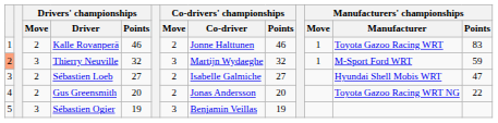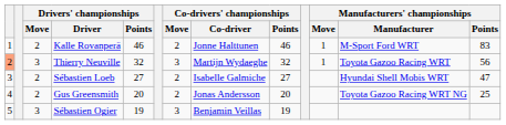 <table class="wikitable" style="font-size:85%;">
 <tr>
 <th rowspan="2"></th>
 <th rowspan="7" style="width:5px;"></th>
 <th colspan="3">Drivers' championships</th>
 <th rowspan="7" style="width:5px;"></th>
 <th colspan="3" nowrap>Co-drivers' championships</th>
 <th rowspan="7" style="width:5px;"></th>
 <th colspan="3" nowrap>Manufacturers' championships</th>
 </tr>
 <tr>
 <th>Move</th>
 <th>Driver</th>
 <th>Points</th>
 <th>Move</th>
 <th>Co-driver</th>
 <th>Points</th>
 <th>Move</th>
 <th>Manufacturer</th>
 <th>Points</th>
 </tr>
 <tr>
 <td align="center">1</td>
 <td align="center"> 2</td>
 <td><a href='#'>Kalle Rovanperä</a></td>
 <td align="center">46</td>
 <td align="center"> 2</td>
 <td><a href='#'>Jonne Halttunen</a></td>
 <td align="center">46</td>
 <td align="center"> 1</td>
-<td><a href='#'>Toyota Gazoo Racing WRT</a></td>
+<td><a href='#'>M-Sport Ford WRT</a></td>
 <td align="center">83</td>
 </tr>
 <tr>
 <td align="center" style="background: lightsalmon;">2</td>
 <td align="center"> 3</td>
 <td><a href='#'>Thierry Neuville</a></td>
 <td align="center">32</td>
 <td align="center"> 3</td>
 <td><a href='#'>Martijn Wydaeghe</a></td>
 <td align="center">32</td>
 <td align="center"> 1</td>
-<td><a href='#'>M-Sport Ford WRT</a></td>
-<td align="center">59</td>
+<td><a href='#'>Toyota Gazoo Racing WRT</a></td>
+<td align="center">56</td>
 </tr>
 <tr>
 <td align="center">3</td>
 <td align="center"> 2</td>
 <td><a href='#'>Sébastien Loeb</a></td>
 <td align="center">27</td>
 <td align="center"> 2</td>
 <td><a href='#'>Isabelle Galmiche</a></td>
 <td align="center">27</td>
 <td align="center"></td>
 <td><a href='#'>Hyundai Shell Mobis WRT</a></td>
 <td align="center">47</td>
 </tr>
 <tr>
 <td align="center">4</td>
 <td align="center"> 2</td>
 <td><a href='#'>Gus Greensmith</a></td>
 <td align="center">20</td>
 <td align="center"> 2</td>
 <td><a href='#'>Jonas Andersson</a></td>
 <td align="center">20</td>
 <td align="center"></td>
 <td><a href='#'>Toyota Gazoo Racing WRT NG</a></td>
-<td align="center">22</td>
+<td align="center">25</td>
 </tr>
 <tr>
 <td align="center">5</td>
 <td align="center"> 3</td>
 <td><a href='#'>Sébastien Ogier</a></td>
 <td align="center">19</td>
 <td align="center"> 3</td>
 <td><a href='#'>Benjamin Veillas</a></td>
 <td align="center">19</td>
 <td></td>
 <td></td>
 <td></td>
 </tr>
 </table>
